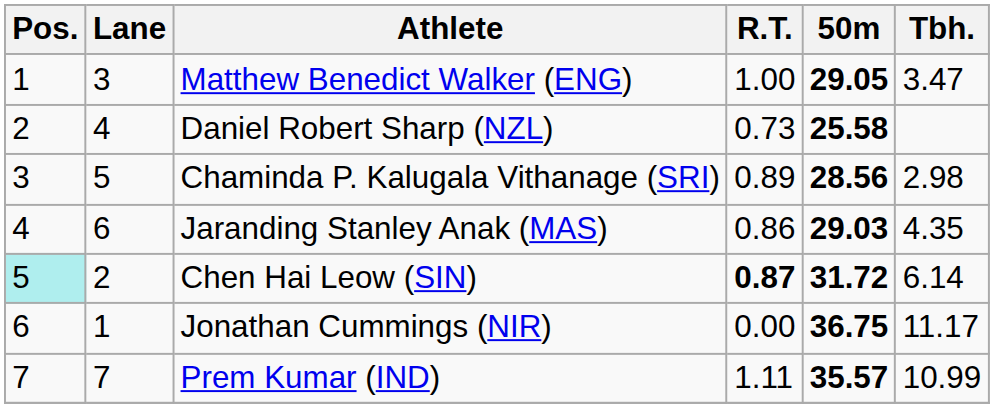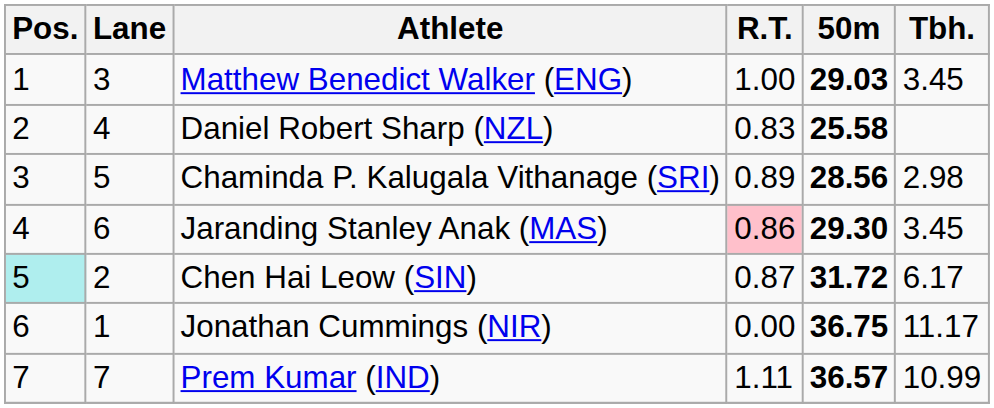 <table class="wikitable">
 <tr>
 <th>Pos.</th>
 <th>Lane</th>
 <th>Athlete</th>
 <th>R.T.</th>
 <th>50m</th>
 <th>Tbh.</th>
 </tr>
 <tr>
 <td>1</td>
 <td>3</td>
 <td> <a href='#'>Matthew Benedict Walker</a> (<a href='#'>ENG</a>)</td>
 <td>1.00</td>
-<td><strong>29.05</strong></td>
-<td>3.47</td>
+<td><strong>29.03</strong></td>
+<td>3.45</td>
 </tr>
 <tr>
 <td>2</td>
 <td>4</td>
 <td> Daniel Robert Sharp (<a href='#'>NZL</a>)</td>
-<td>0.73</td>
+<td>0.83</td>
 <td><strong>25.58</strong></td>
 <td> </td>
 </tr>
 <tr>
 <td>3</td>
 <td>5</td>
 <td> Chaminda P. Kalugala Vithanage (<a href='#'>SRI</a>)</td>
 <td>0.89</td>
 <td><strong>28.56</strong></td>
 <td>2.98</td>
 </tr>
 <tr>
 <td>4</td>
 <td>6</td>
 <td> Jaranding Stanley Anak (<a href='#'>MAS</a>)</td>
-<td>0.86</td>
-<td><strong>29.03</strong></td>
-<td>4.35</td>
+<td style="background: pink;">0.86</td>
+<td><strong>29.30</strong></td>
+<td>3.45</td>
 </tr>
 <tr>
 <td style="background: paleturquoise;">5</td>
 <td>2</td>
 <td> Chen Hai Leow (<a href='#'>SIN</a>)</td>
-<td><strong>0.87</strong></td>
+<td>0.87</td>
 <td><strong>31.72</strong></td>
-<td>6.14</td>
+<td>6.17</td>
 </tr>
 <tr>
 <td>6</td>
 <td>1</td>
 <td> Jonathan Cummings (<a href='#'>NIR</a>)</td>
 <td>0.00</td>
 <td><strong>36.75</strong></td>
 <td>11.17</td>
 </tr>
 <tr>
 <td>7</td>
 <td>7</td>
 <td> <a href='#'>Prem Kumar</a> (<a href='#'>IND</a>)</td>
 <td>1.11</td>
-<td><strong>35.57</strong></td>
+<td><strong>36.57</strong></td>
 <td>10.99</td>
 </tr>
 <tr>
 </tr>
 </table>
